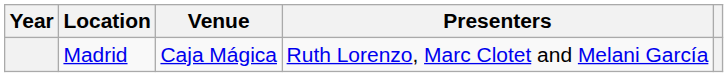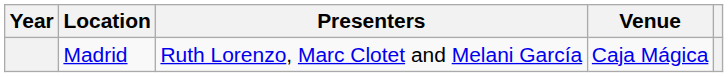 <table class="wikitable plainrowheaders">
 <tr>
 <th>Year</th>
 <th>Location</th>
+<th>Presenters</th>
 <th>Venue</th>
-<th>Presenters</th>
 <th></th>
 </tr>
 <tr>
 <th scope="row"></th>
 <td><a href='#'>Madrid</a></td>
+<td><a href='#'>Ruth Lorenzo</a>, <a href='#'>Marc Clotet</a> and <a href='#'>Melani García</a></td>
 <td><a href='#'>Caja Mágica</a></td>
-<td><a href='#'>Ruth Lorenzo</a>, <a href='#'>Marc Clotet</a> and <a href='#'>Melani García</a></td>
 <th></th>
 </tr>
 </table>
